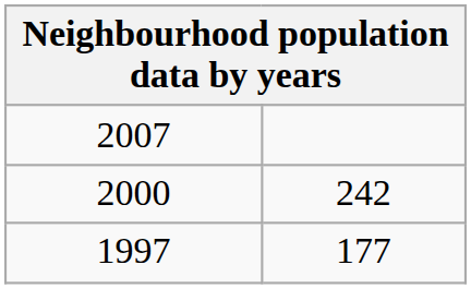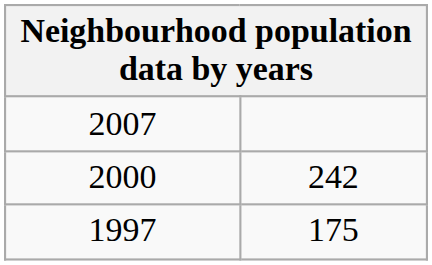 <table class="wikitable" width=200>
 <tr>
 <th colspan=2>Neighbourhood population data by years</th>
 </tr>
 <tr>
 <td align="center">2007</td>
 <td align="center"></td>
 </tr>
 <tr>
 <td align="center">2000</td>
 <td align="center">242</td>
 </tr>
 <tr>
 <td align="center">1997</td>
-<td align="center">177</td>
+<td align="center">175</td>
 </tr>
 </table>
